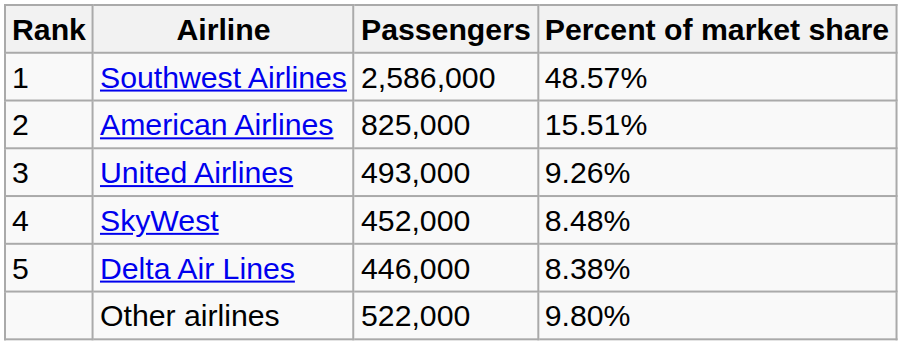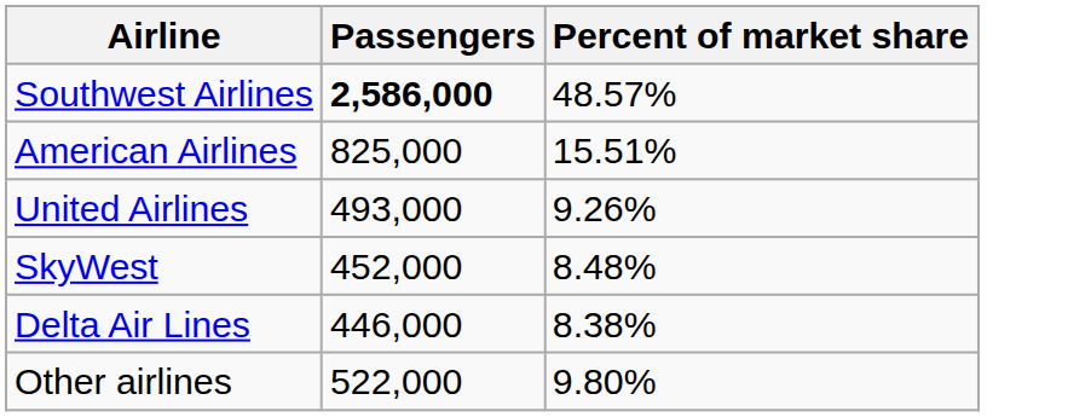 <table class="wikitable" style="font-size: 95%">
 <tr>
-<th>Rank</th>
 <th>Airline</th>
 <th>Passengers</th>
 <th>Percent of market share</th>
 </tr>
 <tr>
-<td>1</td>
 <td><a href='#'>Southwest Airlines</a></td>
-<td>2,586,000</td>
+<td><strong>2,586,000</strong></td>
 <td>48.57%</td>
 </tr>
 <tr>
-<td>2</td>
 <td><a href='#'>American Airlines</a></td>
 <td>825,000</td>
 <td>15.51%</td>
 </tr>
 <tr>
-<td>3</td>
 <td><a href='#'>United Airlines</a></td>
 <td>493,000</td>
 <td>9.26%</td>
 </tr>
 <tr>
-<td>4</td>
 <td><a href='#'>SkyWest</a></td>
 <td>452,000</td>
 <td>8.48%</td>
 </tr>
 <tr>
-<td>5</td>
 <td><a href='#'>Delta Air Lines</a></td>
 <td>446,000</td>
 <td>8.38%</td>
 </tr>
 <tr>
-<td></td>
 <td>Other airlines</td>
 <td>522,000</td>
 <td>9.80%</td>
 </tr>
 </table>
